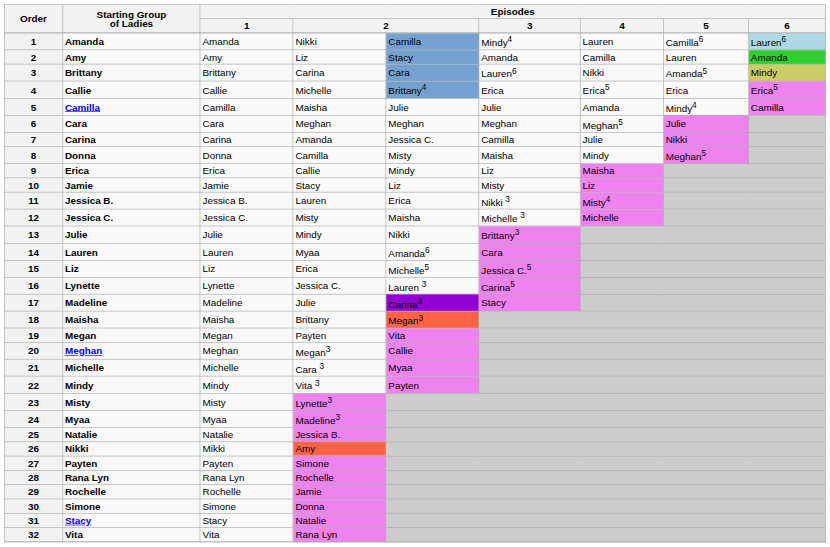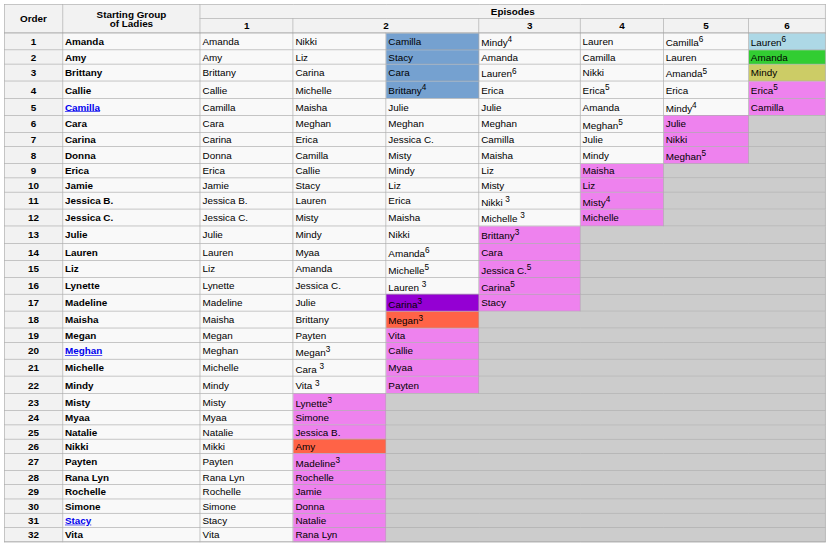 <table class="wikitable" style="text-align:left; font-size:95%; line-height:15px;" width="100%">
 <tr>
 <th rowspan=2>Order</th>
 <th rowspan=2>Starting Group<br>of Ladies</th>
 <th colspan=7>Episodes</th>
 </tr>
 <tr>
 <th>1</th>
 <th colspan=2>2</th>
 <th>3</th>
 <th>4</th>
 <th>5</th>
 <th>6</th>
 </tr>
 <tr>
 </tr>
 <tr>
 <th>1</th>
 <td><strong>Amanda</strong></td>
 <td>Amanda</td>
 <td>Nikki</td>
 <td bgcolor="#75A1D0">Camilla</td>
 <td>Mindy<sup>4</sup></td>
 <td>Lauren</td>
 <td>Camilla<sup>6</sup></td>
 <td bgcolor="lightblue">Lauren<sup>6</sup></td>
 </tr>
 <tr>
 <th>2</th>
 <td><strong>Amy</strong></td>
 <td>Amy</td>
 <td>Liz</td>
 <td bgcolor="#75A1D0">Stacy</td>
 <td>Amanda</td>
 <td>Camilla</td>
 <td>Lauren</td>
 <td bgcolor="limegreen">Amanda</td>
 </tr>
 <tr>
 <th>3</th>
 <td><strong>Brittany</strong></td>
 <td>Brittany</td>
 <td>Carina</td>
 <td bgcolor="#75A1D0">Cara</td>
 <td>Lauren<sup>6</sup></td>
 <td>Nikki</td>
 <td>Amanda<sup>5</sup></td>
 <td bgcolor="#CCCC66">Mindy</td>
 </tr>
 <tr>
 <th>4</th>
 <td><strong>Callie</strong></td>
 <td>Callie</td>
 <td>Michelle</td>
 <td bgcolor="#75A1D0">Brittany<sup>4</sup></td>
 <td>Erica</td>
 <td>Erica<sup>5</sup></td>
 <td>Erica</td>
 <td bgcolor="violet">Erica<sup>5</sup></td>
 </tr>
 <tr>
 <th>5</th>
 <td><strong><a href='#'>Camilla</a></strong></td>
 <td>Camilla</td>
 <td>Maisha</td>
 <td>Julie</td>
 <td>Julie</td>
 <td>Amanda</td>
 <td>Mindy<sup>4</sup></td>
 <td bgcolor="violet">Camilla</td>
 </tr>
 <tr>
 <th>6</th>
 <td><strong>Cara</strong></td>
 <td>Cara</td>
 <td>Meghan</td>
 <td>Meghan</td>
 <td>Meghan</td>
 <td>Meghan<sup>5</sup></td>
 <td bgcolor="violet">Julie</td>
 <td bgcolor="#CCCCCC" colspan=2></td>
 </tr>
 <tr>
 <th>7</th>
 <td><strong>Carina</strong></td>
 <td>Carina</td>
-<td>Amanda</td>
+<td>Erica</td>
 <td>Jessica C.</td>
 <td>Camilla</td>
 <td>Julie</td>
 <td bgcolor="violet">Nikki</td>
 <td bgcolor="#CCCCCC" colspan=2></td>
 </tr>
 <tr>
 <th>8</th>
 <td><strong>Donna</strong></td>
 <td>Donna</td>
 <td>Camilla</td>
 <td>Misty</td>
 <td>Maisha</td>
 <td>Mindy</td>
 <td bgcolor="violet">Meghan<sup>5</sup></td>
 <td bgcolor="#CCCCCC" colspan=2></td>
 </tr>
 <tr>
 <th>9</th>
 <td><strong>Erica</strong></td>
 <td>Erica</td>
 <td>Callie</td>
 <td>Mindy</td>
 <td>Liz</td>
 <td bgcolor="violet">Maisha</td>
 <td bgcolor="#CCCCCC" colspan=3></td>
 </tr>
 <tr>
 <th>10</th>
 <td><strong>Jamie</strong></td>
 <td>Jamie</td>
 <td>Stacy</td>
 <td>Liz</td>
 <td>Misty</td>
 <td bgcolor="violet">Liz</td>
 <td bgcolor="#CCCCCC" colspan=3></td>
 </tr>
 <tr>
 <th>11</th>
 <td><strong>Jessica B.</strong></td>
 <td>Jessica B.</td>
 <td>Lauren</td>
 <td>Erica</td>
 <td>Nikki <sup>3</sup></td>
 <td bgcolor="violet">Misty<sup>4</sup></td>
 <td bgcolor="#CCCCCC" colspan=3></td>
 </tr>
 <tr>
 <th>12</th>
 <td><strong>Jessica C.</strong></td>
 <td>Jessica C.</td>
 <td>Misty</td>
 <td>Maisha</td>
 <td>Michelle <sup>3</sup></td>
 <td bgcolor="violet">Michelle</td>
 <td bgcolor="#CCCCCC" colspan=3></td>
 </tr>
 <tr>
 <th>13</th>
 <td><strong>Julie</strong></td>
 <td>Julie</td>
 <td>Mindy</td>
 <td>Nikki</td>
 <td bgcolor="violet">Brittany<sup>3</sup></td>
 <td bgcolor="#CCCCCC" colspan=4></td>
 </tr>
 <tr>
 <th>14</th>
 <td><strong>Lauren</strong></td>
 <td>Lauren</td>
 <td>Myaa</td>
 <td>Amanda<sup>6</sup></td>
 <td bgcolor="violet">Cara</td>
 <td bgcolor="#CCCCCC" colspan=4></td>
 </tr>
 <tr>
 <th>15</th>
 <td><strong>Liz</strong></td>
 <td>Liz</td>
-<td>Erica</td>
+<td>Amanda</td>
 <td>Michelle<sup>5</sup></td>
 <td bgcolor="violet">Jessica C.<sup>5</sup></td>
 <td bgcolor="#CCCCCC" colspan=4></td>
 </tr>
 <tr>
 <th>16</th>
 <td><strong>Lynette</strong></td>
 <td>Lynette</td>
 <td>Jessica C.</td>
 <td>Lauren <sup>3</sup></td>
 <td bgcolor="violet">Carina<sup>5</sup></td>
 <td bgcolor="#CCCCCC" colspan=4></td>
 </tr>
 <tr>
 <th>17</th>
 <td><strong>Madeline</strong></td>
 <td>Madeline</td>
 <td>Julie</td>
 <td bgcolor="darkviolet"><span>Carina<sup>3</sup></span></td>
 <td bgcolor="violet">Stacy</td>
 <td bgcolor="#CCCCCC" colspan=4></td>
 </tr>
 <tr>
 <th>18</th>
 <td><strong>Maisha</strong></td>
 <td>Maisha</td>
 <td>Brittany</td>
 <td bgcolor="tomato">Megan<sup>3</sup></td>
 <td bgcolor="#CCCCCC" colspan=5></td>
 </tr>
 <tr>
 <th>19</th>
 <td><strong>Megan</strong></td>
 <td>Megan</td>
 <td>Payten</td>
 <td bgcolor="violet">Vita</td>
 <td bgcolor="#CCCCCC" colspan=5></td>
 </tr>
 <tr>
 <th>20</th>
 <td><strong><a href='#'>Meghan</a></strong></td>
 <td>Meghan</td>
 <td>Megan<sup>3</sup></td>
 <td bgcolor="violet">Callie</td>
 <td bgcolor="#CCCCCC" colspan=5></td>
 </tr>
 <tr>
 <th>21</th>
 <td><strong>Michelle</strong></td>
 <td>Michelle</td>
 <td>Cara <sup>3</sup></td>
 <td bgcolor="violet">Myaa</td>
 <td bgcolor="#CCCCCC" colspan=5></td>
 </tr>
 <tr>
 <th>22</th>
 <td><strong>Mindy</strong></td>
 <td>Mindy</td>
 <td>Vita <sup>3</sup></td>
 <td bgcolor="violet">Payten</td>
 <td bgcolor="#CCCCCC" colspan=5></td>
 </tr>
 <tr>
 <th>23</th>
 <td><strong>Misty</strong></td>
 <td>Misty</td>
 <td bgcolor="violet">Lynette<sup>3</sup></td>
 <td bgcolor="#CCCCCC" colspan=6></td>
 </tr>
 <tr>
 <th>24</th>
 <td><strong>Myaa</strong></td>
 <td>Myaa</td>
-<td bgcolor="violet">Madeline<sup>3</sup></td>
+<td bgcolor="violet">Simone</td>
 <td bgcolor="#CCCCCC" colspan=6></td>
 </tr>
 <tr>
 <th>25</th>
 <td><strong>Natalie</strong></td>
 <td>Natalie</td>
 <td bgcolor="violet">Jessica B.</td>
 <td bgcolor="#CCCCCC" colspan=6></td>
 </tr>
 <tr>
 <th>26</th>
 <td><strong>Nikki</strong></td>
 <td>Mikki</td>
 <td bgcolor="tomato">Amy</td>
 <td bgcolor="#CCCCCC" colspan=6></td>
 </tr>
 <tr>
 <th>27</th>
 <td><strong>Payten</strong></td>
 <td>Payten</td>
-<td bgcolor="violet">Simone</td>
+<td bgcolor="violet">Madeline<sup>3</sup></td>
 <td bgcolor="#CCCCCC" colspan=6></td>
 </tr>
 <tr>
 <th>28</th>
 <td><strong>Rana Lyn</strong></td>
 <td>Rana Lyn</td>
 <td bgcolor="violet">Rochelle</td>
 <td bgcolor="#CCCCCC" colspan=6></td>
 </tr>
 <tr>
 <th>29</th>
 <td><strong>Rochelle</strong></td>
 <td>Rochelle</td>
 <td bgcolor="violet">Jamie</td>
 <td bgcolor="#CCCCCC" colspan=6></td>
 </tr>
 <tr>
 <th>30</th>
 <td><strong>Simone</strong></td>
 <td>Simone</td>
 <td bgcolor="violet">Donna</td>
 <td bgcolor="#CCCCCC" colspan=6></td>
 </tr>
 <tr>
 <th>31</th>
 <td><strong><a href='#'>Stacy</a></strong></td>
 <td>Stacy</td>
 <td bgcolor="violet">Natalie</td>
 <td bgcolor="#CCCCCC" colspan=6></td>
 </tr>
 <tr>
 <th>32</th>
 <td><strong>Vita</strong></td>
 <td>Vita</td>
 <td bgcolor="violet">Rana Lyn</td>
 <td bgcolor="#CCCCCC" colspan=6></td>
 </tr>
 <tr>
 </tr>
 </table>
